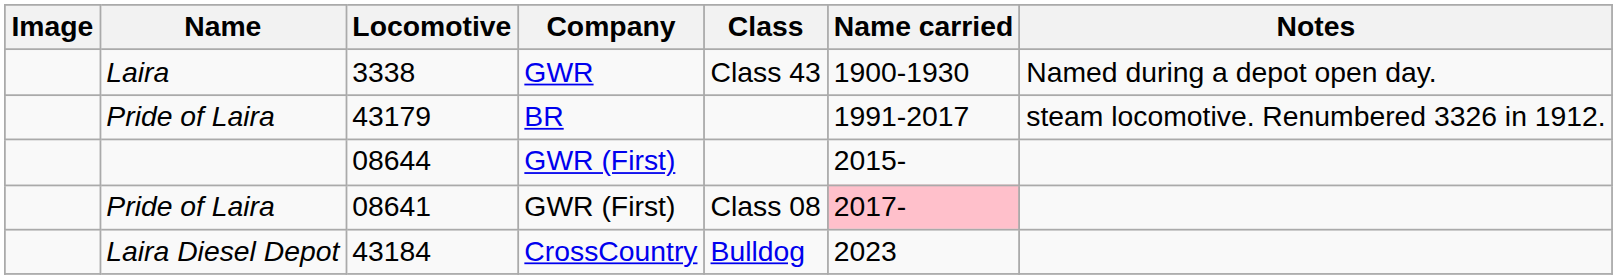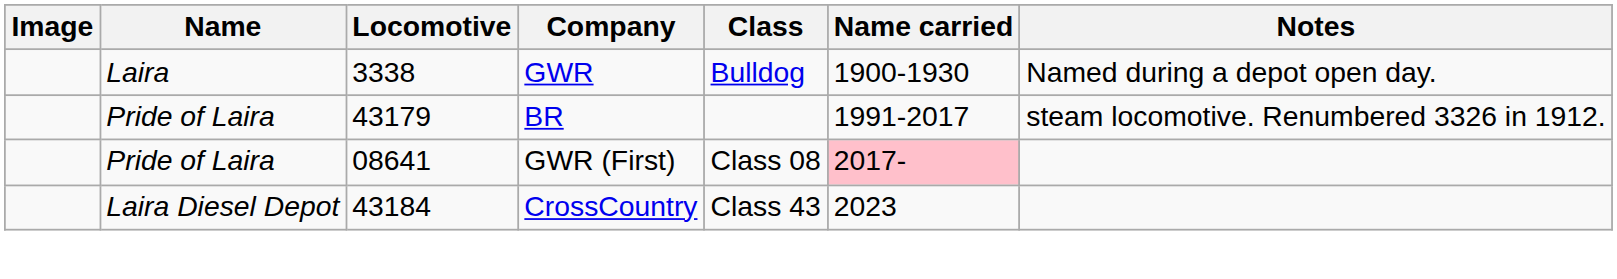 <table class="wikitable sortable">
 <tr>
 <th class=unsortable>Image</th>
 <th>Name</th>
 <th>Locomotive</th>
 <th>Company</th>
 <th>Class</th>
 <th>Name carried</th>
 <th class=unsortable>Notes</th>
 </tr>
 <tr>
 <td></td>
 <td><em>Laira</em></td>
 <td>3338</td>
 <td><a href='#'>GWR</a></td>
-<td>Class 43</td>
+<td><a href='#'>Bulldog</a></td>
 <td>1900-1930</td>
 <td>Named during a depot open day.</td>
 </tr>
 <tr>
 <td></td>
 <td><em>Pride of Laira</em></td>
 <td>43179</td>
 <td><a href='#'>BR</a></td>
 <td></td>
 <td>1991-2017</td>
 <td> steam locomotive. Renumbered 3326 in 1912.</td>
-</tr>
-<tr>
-<td></td>
-<td><em></em></td>
-<td>08644</td>
-<td><a href='#'>GWR (First)</a></td>
-<td></td>
-<td>2015-</td>
-<td></td>
 </tr>
 <tr>
 <td></td>
 <td><em>Pride of Laira</em></td>
 <td>08641</td>
 <td>GWR (First)</td>
 <td>Class 08</td>
 <td style="background: pink;">2017-</td>
 <td></td>
 </tr>
 <tr>
 <td></td>
 <td><em>Laira Diesel Depot</em></td>
 <td>43184</td>
 <td><a href='#'>CrossCountry</a></td>
-<td><a href='#'>Bulldog</a></td>
+<td>Class 43</td>
 <td>2023</td>
 <td></td>
 </tr>
 </table>
